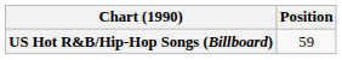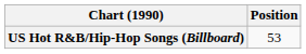 <table class="wikitable plainrowheaders" style="text-align:center">
 <tr>
 <th scope="col">Chart (1990)</th>
 <th scope="col">Position</th>
 </tr>
 <tr>
 <th scope="row">US Hot R&B/Hip-Hop Songs (<em>Billboard</em>)</th>
-<td>59</td>
+<td>53</td>
 </tr>
 </table>
